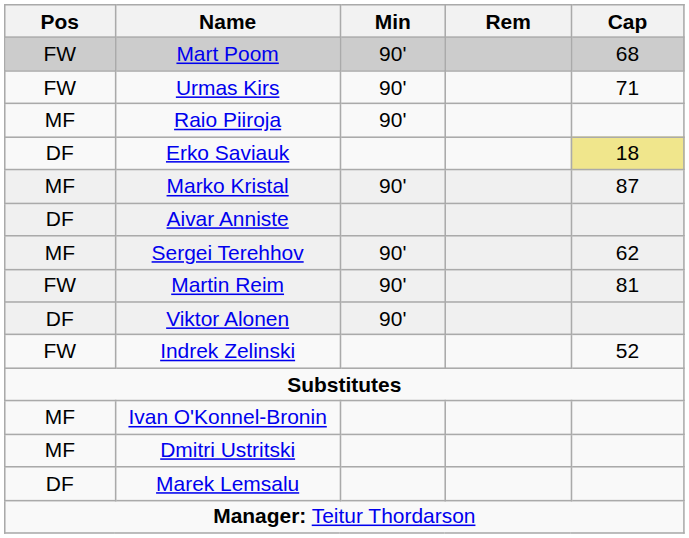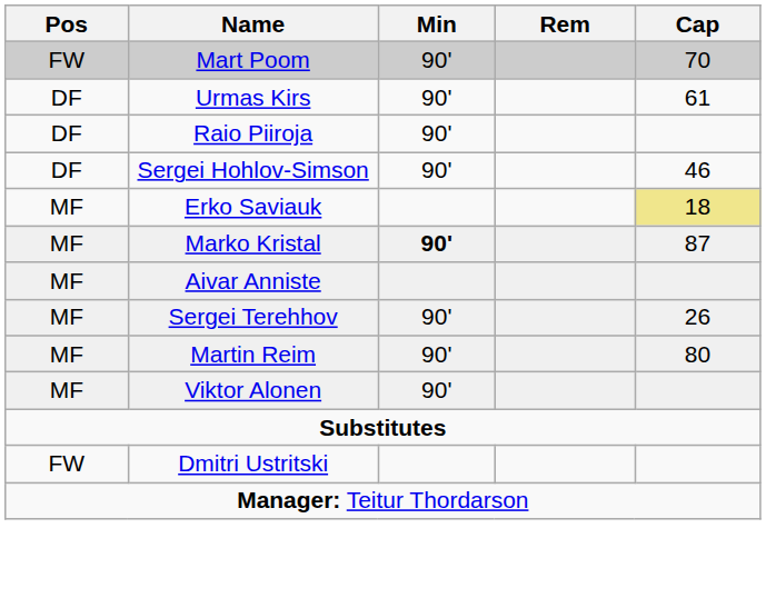 <table class="wikitable collapsible collapsed" align="center" style="font-size:85%; text-align:center;" width="50%">
 <tr>
 <th>Pos</th>
 <th width=140>Name</th>
 <th>Min</th>
 <th>Rem</th>
 <th>Cap</th>
 </tr>
 <tr bgcolor="cccccc">
 <td>FW</td>
 <td><a href='#'>Mart Poom</a></td>
 <td>90'</td>
 <td></td>
-<td>68</td>
+<td>70</td>
 </tr>
 <tr>
-<td>FW</td>
+<td>DF</td>
 <td><a href='#'>Urmas Kirs</a></td>
 <td>90'</td>
 <td></td>
-<td>71</td>
+<td>61</td>
 </tr>
 <tr>
-<td>MF</td>
+<td>DF</td>
 <td><a href='#'>Raio Piiroja</a></td>
 <td>90'</td>
 <td></td>
 <td></td>
 </tr>
 <tr>
 <td>DF</td>
+<td><a href='#'>Sergei Hohlov-Simson</a></td>
+<td>90'</td>
+<td></td>
+<td>46</td>
+</tr>
+<tr>
+<td>MF</td>
 <td><a href='#'>Erko Saviauk</a></td>
 <td></td>
 <td></td>
 <td style="background: khaki;">18</td>
 </tr>
 <tr bgcolor="#F0F0F0">
 <td>MF</td>
 <td><a href='#'>Marko Kristal</a></td>
-<td>90'</td>
+<td><strong>90'</strong></td>
 <td></td>
 <td>87</td>
 </tr>
 <tr bgcolor="#F0F0F0">
-<td>DF</td>
+<td>MF</td>
 <td><a href='#'>Aivar Anniste</a></td>
 <td></td>
 <td></td>
 <td></td>
 </tr>
 <tr bgcolor="#F0F0F0">
 <td>MF</td>
 <td><a href='#'>Sergei Terehhov</a></td>
 <td>90'</td>
 <td></td>
-<td>62</td>
+<td>26</td>
 </tr>
 <tr bgcolor="#F0F0F0">
-<td>FW</td>
+<td>MF</td>
 <td><a href='#'>Martin Reim</a></td>
 <td>90'</td>
 <td></td>
-<td>81</td>
+<td>80</td>
 </tr>
 <tr bgcolor="#F0F0F0">
-<td>DF</td>
+<td>MF</td>
 <td><a href='#'>Viktor Alonen</a></td>
 <td>90'</td>
 <td></td>
 <td></td>
 </tr>
 <tr>
-<td>FW</td>
-<td><a href='#'>Indrek Zelinski</a></td>
-<td></td>
-<td></td>
-<td>52</td>
-</tr>
-<tr>
 <td colspan=5 align=center><strong>Substitutes</strong></td>
 </tr>
 <tr>
-<td>MF</td>
-<td><a href='#'>Ivan O'Konnel-Bronin</a></td>
-<td></td>
-<td></td>
-<td></td>
-</tr>
-<tr>
-<td>MF</td>
+<td>FW</td>
 <td><a href='#'>Dmitri Ustritski</a></td>
-<td></td>
-<td></td>
-<td></td>
-</tr>
-<tr>
-<td>DF</td>
-<td><a href='#'>Marek Lemsalu</a></td>
 <td></td>
 <td></td>
 <td></td>
 </tr>
 <tr>
 <td colspan=5 align=center><strong>Manager:</strong>  <a href='#'>Teitur Thordarson</a></td>
 </tr>
 </table>
